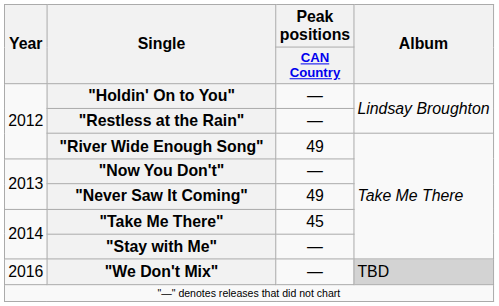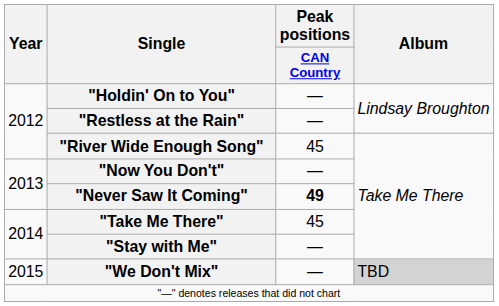 <table class="wikitable plainrowheaders" style="text-align:center;">
 <tr>
 <th rowspan="2">Year</th>
 <th rowspan="2" style="width:14em;">Single</th>
 <th>Peak positions</th>
 <th rowspan="2">Album</th>
 </tr>
 <tr style="font-size:smaller;">
 <th width="65"><a href='#'>CAN Country</a><br></th>
 </tr>
 <tr>
 <td rowspan="3">2012</td>
 <th scope="row">"Holdin' On to You"</th>
 <td>—</td>
 <td align="left" rowspan="2"><em>Lindsay Broughton</em></td>
 </tr>
 <tr>
 <th scope="row">"Restless at the Rain"</th>
 <td>—</td>
 </tr>
 <tr>
 <th scope="row">"River Wide Enough Song"</th>
-<td>49</td>
+<td>45</td>
 <td align="left" rowspan="5"><em>Take Me There</em></td>
 </tr>
 <tr>
 <td rowspan="2">2013</td>
 <th scope="row">"Now You Don't"</th>
 <td>—</td>
 </tr>
 <tr>
 <th scope="row">"Never Saw It Coming"</th>
-<td>49</td>
+<td><strong>49</strong></td>
 </tr>
 <tr>
 <td rowspan="2">2014</td>
 <th scope="row">"Take Me There"</th>
 <td>45</td>
 </tr>
 <tr>
 <th scope="row">"Stay with Me"</th>
 <td>—</td>
 </tr>
 <tr>
-<td>2016</td>
+<td>2015</td>
 <th scope="row">"We Don't Mix"</th>
 <td>—</td>
 <td align="left" style="background: lightgrey;">TBD</td>
 </tr>
 <tr>
 <td colspan="4" style="font-size:8pt">"—" denotes releases that did not chart</td>
 </tr>
 <tr>
 </tr>
 </table>
